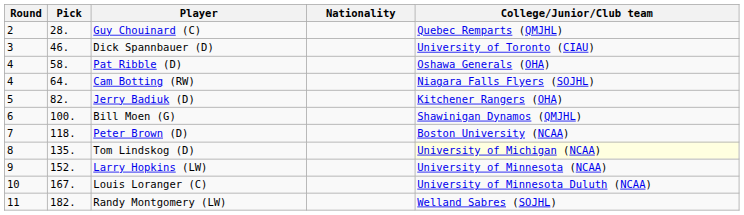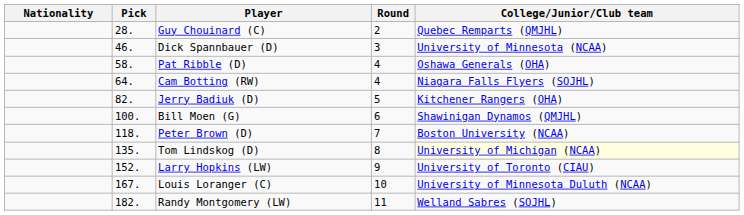 <table class="wikitable">
 <tr>
-<th bgcolor="#DDDDFF" width="5%">Round</th>
+<th bgcolor="#DDDDFF" width="12.5%">Nationality</th>
 <th bgcolor="#DDDDFF" width="5%">Pick</th>
 <th bgcolor="#DDDDFF" width="25%">Player</th>
-<th bgcolor="#DDDDFF" width="12.5%">Nationality</th>
+<th bgcolor="#DDDDFF" width="5%">Round</th>
 <th bgcolor="#DDDDFF" width="37.5%">College/Junior/Club team</th>
 </tr>
 <tr>
-<td>2</td>
+<td></td>
 <td>28.</td>
 <td><a href='#'>Guy Chouinard</a> (C)</td>
-<td></td>
+<td>2</td>
 <td><a href='#'>Quebec Remparts</a> (<a href='#'>QMJHL</a>)</td>
 </tr>
 <tr>
-<td>3</td>
+<td></td>
 <td>46.</td>
 <td>Dick Spannbauer (D)</td>
+<td>3</td>
+<td><a href='#'>University of Minnesota</a> (<a href='#'>NCAA</a>)</td>
+</tr>
+<tr>
 <td></td>
+<td>58.</td>
+<td><a href='#'>Pat Ribble</a> (D)</td>
+<td>4</td>
+<td><a href='#'>Oshawa Generals</a> (<a href='#'>OHA</a>)</td>
+</tr>
+<tr>
+<td></td>
+<td>64.</td>
+<td><a href='#'>Cam Botting</a> (RW)</td>
+<td>4</td>
+<td><a href='#'>Niagara Falls Flyers</a> (<a href='#'>SOJHL</a>)</td>
+</tr>
+<tr>
+<td></td>
+<td>82.</td>
+<td><a href='#'>Jerry Badiuk</a> (D)</td>
+<td>5</td>
+<td><a href='#'>Kitchener Rangers</a> (<a href='#'>OHA</a>)</td>
+</tr>
+<tr>
+<td></td>
+<td>100.</td>
+<td>Bill Moen (G)</td>
+<td>6</td>
+<td><a href='#'>Shawinigan Dynamos</a> (<a href='#'>QMJHL</a>)</td>
+</tr>
+<tr>
+<td></td>
+<td>118.</td>
+<td><a href='#'>Peter Brown</a> (D)</td>
+<td>7</td>
+<td><a href='#'>Boston University</a> (<a href='#'>NCAA</a>)</td>
+</tr>
+<tr>
+<td></td>
+<td>135.</td>
+<td>Tom Lindskog (D)</td>
+<td>8</td>
+<td style="background: lightyellow;"><a href='#'>University of Michigan</a> (<a href='#'>NCAA</a>)</td>
+</tr>
+<tr>
+<td></td>
+<td>152.</td>
+<td><a href='#'>Larry Hopkins</a> (LW)</td>
+<td>9</td>
 <td><a href='#'>University of Toronto</a> (<a href='#'>CIAU</a>)</td>
 </tr>
 <tr>
-<td>4</td>
-<td>58.</td>
-<td><a href='#'>Pat Ribble</a> (D)</td>
 <td></td>
-<td><a href='#'>Oshawa Generals</a> (<a href='#'>OHA</a>)</td>
-</tr>
-<tr>
-<td>4</td>
-<td>64.</td>
-<td><a href='#'>Cam Botting</a> (RW)</td>
-<td></td>
-<td><a href='#'>Niagara Falls Flyers</a> (<a href='#'>SOJHL</a>)</td>
-</tr>
-<tr>
-<td>5</td>
-<td>82.</td>
-<td><a href='#'>Jerry Badiuk</a> (D)</td>
-<td></td>
-<td><a href='#'>Kitchener Rangers</a> (<a href='#'>OHA</a>)</td>
-</tr>
-<tr>
-<td>6</td>
-<td>100.</td>
-<td>Bill Moen (G)</td>
-<td></td>
-<td><a href='#'>Shawinigan Dynamos</a> (<a href='#'>QMJHL</a>)</td>
-</tr>
-<tr>
-<td>7</td>
-<td>118.</td>
-<td><a href='#'>Peter Brown</a> (D)</td>
-<td></td>
-<td><a href='#'>Boston University</a> (<a href='#'>NCAA</a>)</td>
-</tr>
-<tr>
-<td>8</td>
-<td>135.</td>
-<td>Tom Lindskog (D)</td>
-<td></td>
-<td style="background: lightyellow;"><a href='#'>University of Michigan</a> (<a href='#'>NCAA</a>)</td>
-</tr>
-<tr>
-<td>9</td>
-<td>152.</td>
-<td><a href='#'>Larry Hopkins</a> (LW)</td>
-<td></td>
-<td><a href='#'>University of Minnesota</a> (<a href='#'>NCAA</a>)</td>
-</tr>
-<tr>
-<td>10</td>
 <td>167.</td>
 <td>Louis Loranger (C)</td>
-<td></td>
+<td>10</td>
 <td><a href='#'>University of Minnesota Duluth</a> (<a href='#'>NCAA</a>)</td>
 </tr>
 <tr>
-<td>11</td>
+<td></td>
 <td>182.</td>
 <td>Randy Montgomery (LW)</td>
-<td></td>
+<td>11</td>
 <td><a href='#'>Welland Sabres</a> (<a href='#'>SOJHL</a>)</td>
 </tr>
 </table>
